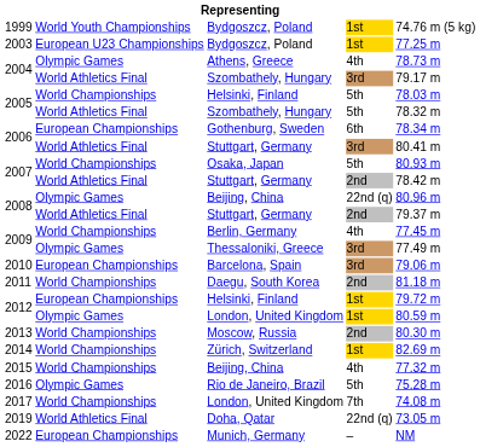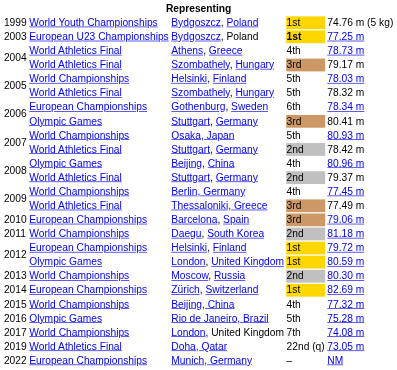 <table>
 <tr>
 <th colspan="6">Representing </th>
 </tr>
 <tr>
 <td>1999</td>
 <td><a href='#'>World Youth Championships</a></td>
 <td><a href='#'>Bydgoszcz</a>, <a href='#'>Poland</a></td>
 <td bgcolor="gold">1st</td>
 <td>74.76 m (5 kg)</td>
 </tr>
 <tr>
 <td>2003</td>
 <td><a href='#'>European U23 Championships</a></td>
 <td><a href='#'>Bydgoszcz</a>, Poland</td>
-<td bgcolor=gold>1st</td>
+<td bgcolor=gold><strong>1st</strong></td>
 <td><a href='#'>77.25 m</a></td>
 </tr>
 <tr>
 <td rowspan=2>2004</td>
-<td><a href='#'>Olympic Games</a></td>
+<td><a href='#'>World Athletics Final</a></td>
 <td><a href='#'>Athens</a>, <a href='#'>Greece</a></td>
 <td>4th</td>
 <td><a href='#'>78.73 m</a></td>
 </tr>
 <tr>
 <td><a href='#'>World Athletics Final</a></td>
 <td><a href='#'>Szombathely</a>, <a href='#'>Hungary</a></td>
 <td bgcolor="cc9966">3rd</td>
 <td>79.17 m</td>
 </tr>
 <tr>
 <td rowspan=2>2005</td>
 <td><a href='#'>World Championships</a></td>
 <td><a href='#'>Helsinki</a>, <a href='#'>Finland</a></td>
 <td>5th</td>
 <td><a href='#'>78.03 m</a></td>
 </tr>
 <tr>
 <td><a href='#'>World Athletics Final</a></td>
 <td><a href='#'>Szombathely</a>, <a href='#'>Hungary</a></td>
 <td>5th</td>
 <td>78.32 m</td>
 </tr>
 <tr>
 <td rowspan=2>2006</td>
 <td><a href='#'>European Championships</a></td>
 <td><a href='#'>Gothenburg</a>, <a href='#'>Sweden</a></td>
 <td>6th</td>
 <td><a href='#'>78.34 m</a></td>
 </tr>
 <tr>
-<td><a href='#'>World Athletics Final</a></td>
+<td><a href='#'>Olympic Games</a></td>
 <td><a href='#'>Stuttgart</a>, <a href='#'>Germany</a></td>
 <td bgcolor=cc9966>3rd</td>
 <td>80.41 m</td>
 </tr>
 <tr>
 <td rowspan=2>2007</td>
 <td><a href='#'>World Championships</a></td>
 <td><a href='#'>Osaka, Japan</a></td>
 <td>5th</td>
 <td><a href='#'>80.93 m</a></td>
 </tr>
 <tr>
 <td><a href='#'>World Athletics Final</a></td>
 <td><a href='#'>Stuttgart</a>, <a href='#'>Germany</a></td>
 <td bgcolor=silver>2nd</td>
 <td>78.42 m</td>
 </tr>
 <tr>
 <td rowspan=2>2008</td>
 <td><a href='#'>Olympic Games</a></td>
 <td><a href='#'>Beijing</a>, <a href='#'>China</a></td>
-<td>22nd (q)</td>
+<td>4th</td>
 <td><a href='#'>80.96 m</a></td>
 </tr>
 <tr>
 <td><a href='#'>World Athletics Final</a></td>
 <td><a href='#'>Stuttgart</a>, <a href='#'>Germany</a></td>
 <td bgcolor=silver>2nd</td>
 <td>79.37 m</td>
 </tr>
 <tr>
 <td rowspan=2>2009</td>
 <td><a href='#'>World Championships</a></td>
 <td><a href='#'>Berlin, Germany</a></td>
 <td>4th</td>
 <td><a href='#'>77.45 m</a></td>
 </tr>
 <tr>
-<td><a href='#'>Olympic Games</a></td>
+<td><a href='#'>World Athletics Final</a></td>
 <td><a href='#'>Thessaloniki, Greece</a></td>
 <td bgcolor=cc9966>3rd</td>
 <td>77.49 m</td>
 </tr>
 <tr>
 <td>2010</td>
 <td><a href='#'>European Championships</a></td>
 <td><a href='#'>Barcelona</a>, <a href='#'>Spain</a></td>
 <td bgcolor=cc9966>3rd</td>
 <td><a href='#'>79.06 m</a></td>
 </tr>
 <tr>
 <td>2011</td>
 <td><a href='#'>World Championships</a></td>
 <td><a href='#'>Daegu</a>, <a href='#'>South Korea</a></td>
 <td bgcolor=silver>2nd</td>
 <td><a href='#'>81.18 m</a></td>
 </tr>
 <tr>
 <td rowspan=2>2012</td>
 <td><a href='#'>European Championships</a></td>
 <td><a href='#'>Helsinki</a>, <a href='#'>Finland</a></td>
 <td bgcolor=gold>1st</td>
 <td><a href='#'>79.72 m</a></td>
 </tr>
 <tr>
 <td><a href='#'>Olympic Games</a></td>
 <td><a href='#'>London</a>, <a href='#'>United Kingdom</a></td>
 <td bgcolor=gold>1st</td>
 <td><a href='#'>80.59 m</a></td>
 </tr>
 <tr>
 <td>2013</td>
 <td><a href='#'>World Championships</a></td>
 <td><a href='#'>Moscow</a>, <a href='#'>Russia</a></td>
 <td bgcolor=silver>2nd</td>
 <td><a href='#'>80.30 m</a></td>
 </tr>
 <tr>
 <td>2014</td>
-<td><a href='#'>World Championships</a></td>
+<td><a href='#'>European Championships</a></td>
 <td><a href='#'>Zürich</a>, <a href='#'>Switzerland</a></td>
 <td bgcolor=gold>1st</td>
 <td><a href='#'>82.69 m</a></td>
 </tr>
 <tr>
 <td>2015</td>
 <td><a href='#'>World Championships</a></td>
 <td><a href='#'>Beijing, China</a></td>
 <td>4th</td>
 <td><a href='#'>77.32 m</a></td>
 </tr>
 <tr>
 <td>2016</td>
 <td><a href='#'>Olympic Games</a></td>
 <td><a href='#'>Rio de Janeiro, Brazil</a></td>
 <td>5th</td>
 <td><a href='#'>75.28 m</a></td>
 </tr>
 <tr>
 <td>2017</td>
 <td><a href='#'>World Championships</a></td>
 <td><a href='#'>London</a>, United Kingdom</td>
 <td>7th</td>
 <td><a href='#'>74.08 m</a></td>
 </tr>
 <tr>
 <td>2019</td>
 <td><a href='#'>World Athletics Final</a></td>
 <td><a href='#'>Doha, Qatar</a></td>
 <td>22nd (q)</td>
 <td><a href='#'>73.05 m</a></td>
 </tr>
 <tr>
 <td>2022</td>
 <td><a href='#'>European Championships</a></td>
 <td><a href='#'>Munich, Germany</a></td>
 <td>–</td>
 <td><a href='#'>NM</a></td>
 </tr>
 </table>
